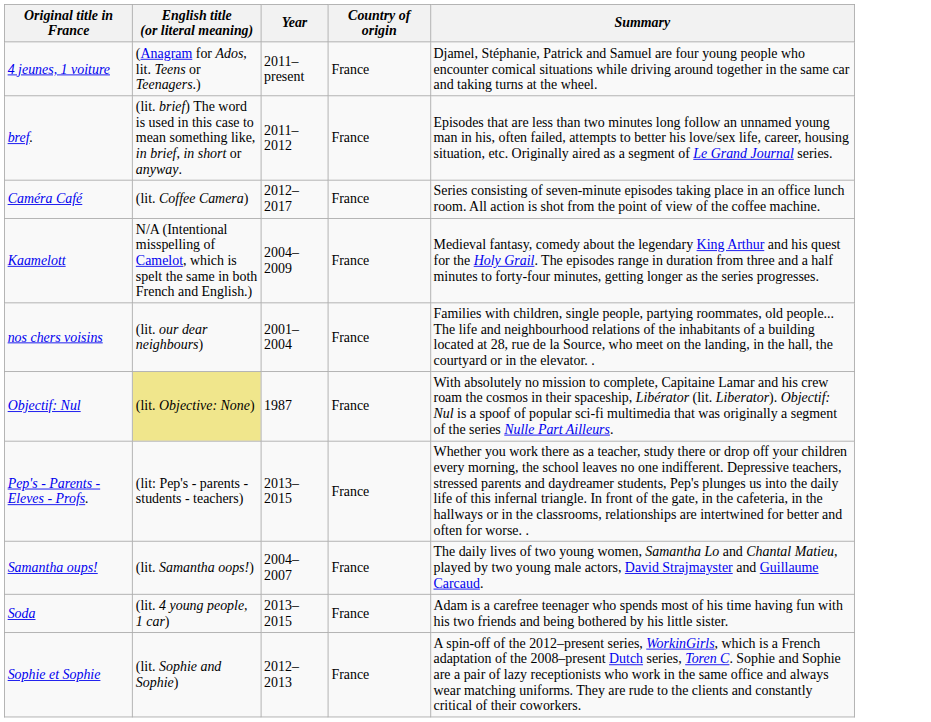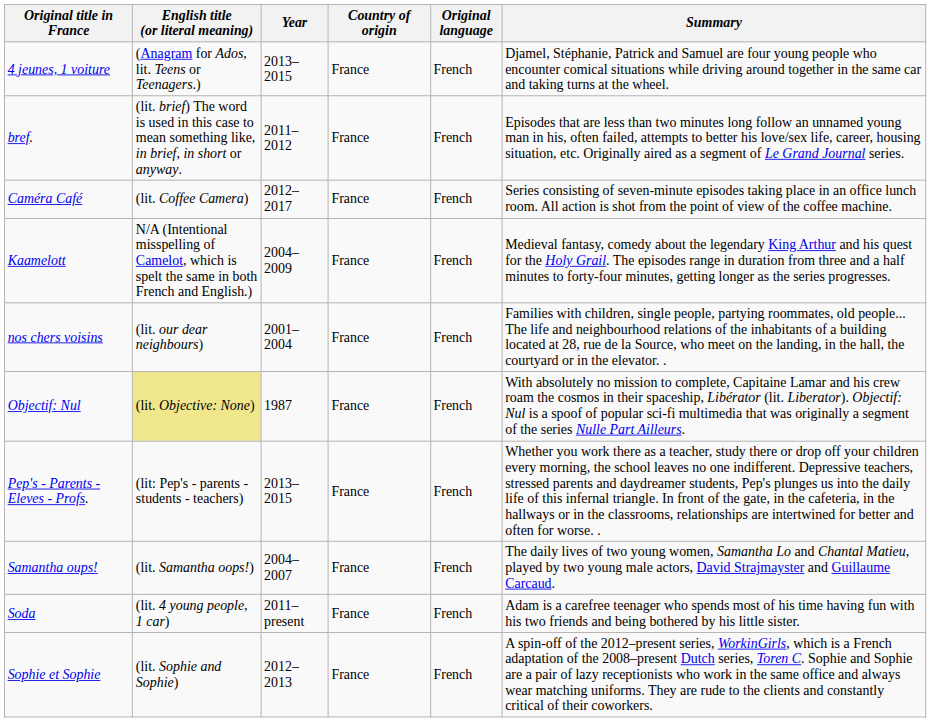 <table class="wikitable">
 <tr>
 <th style="width:140px;"><em>Original title in France</em></th>
 <th style="width:140px;"><em>English title<br>(or literal meaning)</em></th>
 <th style="width:70px;"><em>Year</em></th>
 <th style="width:110px;"><em>Country of origin</em></th>
+<th style="width:75px;"><em>Original language</em></th>
 <th style="width:480px;"><em>Summary</em></th>
 </tr>
 <tr>
 <td><em><a href='#'>4 jeunes, 1 voiture</a></em></td>
 <td>(<a href='#'>Anagram</a> for <em>Ados</em>, lit. <em>Teens</em> or <em>Teenagers</em>.)</td>
-<td>2011–present</td>
+<td>2013–2015</td>
 <td>France</td>
+<td>French</td>
 <td>Djamel, Stéphanie, Patrick and Samuel are four young people who encounter comical situations while driving around together in the same car and taking turns at the wheel.</td>
 </tr>
 <tr>
 <td><em><a href='#'>bref</a>.</em></td>
 <td>(lit. <em>brief</em>) The word is used in this case to mean something like, <em>in brief</em>, <em>in short</em> or <em>anyway</em>.</td>
 <td>2011–2012</td>
 <td>France</td>
+<td>French</td>
 <td>Episodes that are less than two minutes long follow an unnamed young man in his, often failed, attempts to better his love/sex life, career, housing situation, etc. Originally aired as a segment of <em><a href='#'>Le Grand Journal</a></em> series.</td>
 </tr>
 <tr>
 <td><em><a href='#'>Caméra Café</a></em></td>
 <td>(lit. <em>Coffee Camera</em>)</td>
 <td>2012–2017</td>
 <td>France</td>
+<td>French</td>
 <td>Series consisting of seven-minute episodes taking place in an office lunch room. All action is shot from the point of view of the coffee machine.</td>
 </tr>
 <tr>
 <td><em><a href='#'>Kaamelott</a></em></td>
 <td>N/A (Intentional misspelling of <a href='#'>Camelot</a>, which is spelt the same in both French and English.)</td>
 <td>2004–2009</td>
 <td>France</td>
+<td>French</td>
 <td>Medieval fantasy, comedy about the legendary <a href='#'>King Arthur</a> and his quest for the <em><a href='#'>Holy Grail</a></em>. The episodes range in duration from three and a half minutes to forty-four minutes, getting longer as the series progresses.</td>
 </tr>
 <tr>
 <td><em><a href='#'>nos chers voisins</a></em></td>
 <td>(lit. <em>our dear neighbours</em>)</td>
 <td>2001–2004</td>
 <td>France</td>
+<td>French</td>
 <td>Families with children, single people, partying roommates, old people... The life and neighbourhood relations of the inhabitants of a building located at 28, rue de la Source, who meet on the landing, in the hall, the courtyard or in the elevator. .</td>
 </tr>
 <tr>
 <td><em><a href='#'>Objectif: Nul</a></em></td>
 <td style="background: khaki;">(lit. <em>Objective: None</em>)</td>
 <td>1987</td>
 <td>France</td>
+<td>French</td>
 <td>With absolutely no mission to complete, Capitaine Lamar and his crew roam the cosmos in their spaceship, <em>Libérator</em> (lit. <em>Liberator</em>). <em>Objectif: Nul</em> is a spoof of popular sci-fi multimedia that was originally a segment of the series <em><a href='#'>Nulle Part Ailleurs</a></em>.</td>
 </tr>
 <tr>
 <td><em><a href='#'>Pep's - Parents - Eleves - Profs</a>.</em></td>
 <td>(lit: Pep's - parents - students - teachers)</td>
 <td>2013–2015</td>
 <td>France</td>
+<td>French</td>
 <td>Whether you work there as a teacher, study there or drop off your children every morning, the school leaves no one indifferent. Depressive teachers, stressed parents and daydreamer students, Pep's plunges us into the daily life of this infernal triangle. In front of the gate, in the cafeteria, in the hallways or in the classrooms, relationships are intertwined for better and often for worse. .</td>
 </tr>
 <tr>
 <td><em><a href='#'>Samantha oups!</a></em></td>
 <td>(lit. <em>Samantha oops!</em>)</td>
 <td>2004–2007</td>
 <td>France</td>
+<td>French</td>
 <td>The daily lives of two young women, <em>Samantha Lo</em> and <em>Chantal Matieu</em>, played by two young male actors, <a href='#'>David Strajmayster</a> and <a href='#'>Guillaume Carcaud</a>.</td>
 </tr>
 <tr>
 <td><em><a href='#'>Soda</a></em></td>
 <td>(lit. <em>4 young people, 1 car</em>)</td>
-<td>2013–2015</td>
+<td>2011–present</td>
 <td>France</td>
+<td>French</td>
 <td>Adam is a carefree teenager who spends most of his time having fun with his two friends and being bothered by his little sister.</td>
 </tr>
 <tr>
 <td><em><a href='#'>Sophie et Sophie</a></em></td>
 <td>(lit. <em>Sophie and Sophie</em>)</td>
 <td>2012–2013</td>
 <td>France</td>
+<td>French</td>
 <td>A spin-off of the 2012–present series, <em><a href='#'>WorkinGirls</a></em>, which is a French adaptation of the 2008–present <a href='#'>Dutch</a> series, <em><a href='#'>Toren C</a></em>. Sophie and Sophie are a pair of lazy receptionists who work in the same office and always wear matching uniforms. They are rude to the clients and constantly critical of their coworkers.</td>
 </tr>
 </table>
